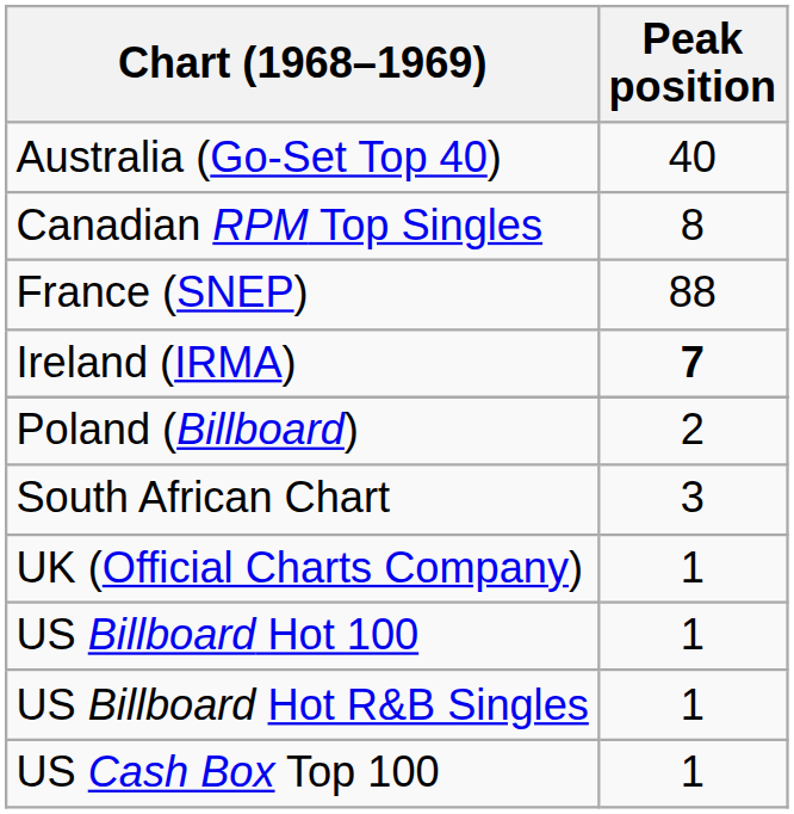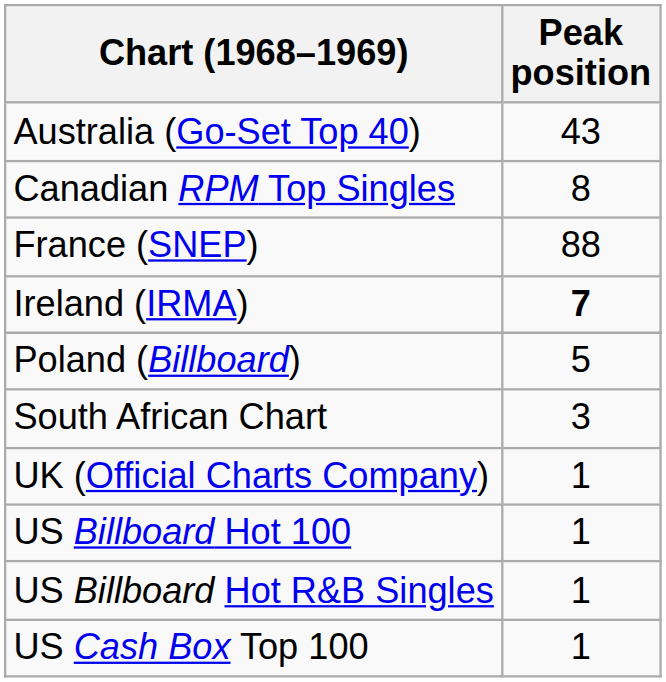 <table class="wikitable sortable">
 <tr>
 <th>Chart (1968–1969)</th>
 <th>Peak<br>position</th>
 </tr>
 <tr>
 <td>Australia (<a href='#'>Go-Set Top 40</a>)</td>
-<td align="center">40</td>
+<td align="center">43</td>
 </tr>
 <tr>
 <td>Canadian <a href='#'><em>RPM</em> Top Singles</a></td>
 <td align="center">8</td>
 </tr>
 <tr>
 <td>France (<a href='#'>SNEP</a>)</td>
 <td align="center">88</td>
 </tr>
 <tr>
 <td>Ireland (<a href='#'>IRMA</a>)</td>
 <td align="center"><strong>7</strong></td>
 </tr>
 <tr>
 </tr>
 <tr>
 <td>Poland (<a href='#'><em>Billboard</em></a>)</td>
-<td style="text-align:center;">2</td>
+<td style="text-align:center;">5</td>
 </tr>
 <tr>
 <td>South African Chart</td>
 <td align="center">3</td>
 </tr>
 <tr>
 <td>UK (<a href='#'>Official Charts Company</a>)</td>
 <td align="center">1</td>
 </tr>
 <tr>
 <td>US <a href='#'><em>Billboard</em> Hot 100</a></td>
 <td align="center">1</td>
 </tr>
 <tr>
 <td>US <em>Billboard</em> <a href='#'>Hot R&B Singles</a></td>
 <td align="center">1</td>
 </tr>
 <tr>
 <td>US <em><a href='#'>Cash Box</a></em> Top 100</td>
 <td align="center">1</td>
 </tr>
 </table>
